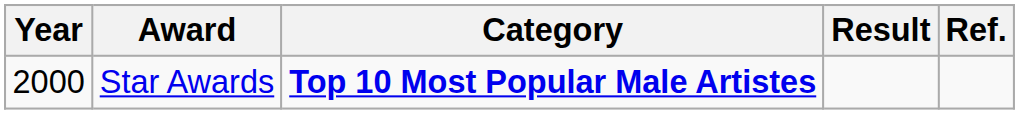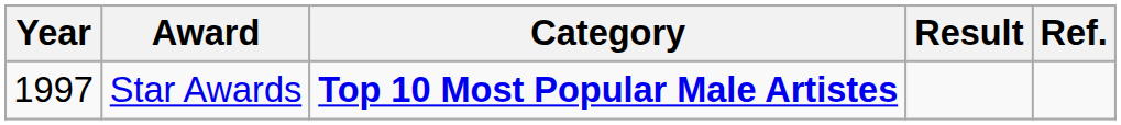 <table class="wikitable sortable" style="text-align: center;">
 <tr>
 <th>Year</th>
 <th>Award</th>
 <th>Category</th>
 <th>Result</th>
 <th>Ref.</th>
 </tr>
 <tr>
-<td>2000</td>
+<td>1997</td>
 <td><a href='#'>Star Awards</a></td>
 <td><strong><a href='#'>Top 10 Most Popular Male Artistes</a></strong></td>
 <td></td>
 <td></td>
 </tr>
 </table>
